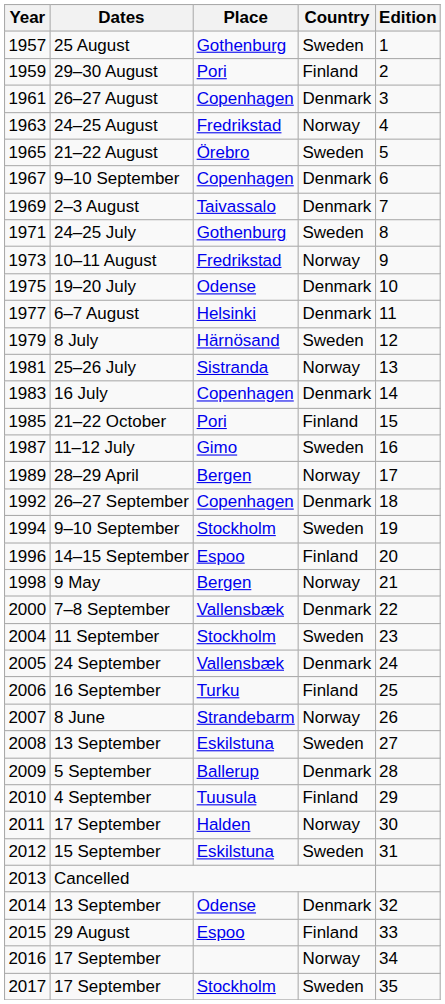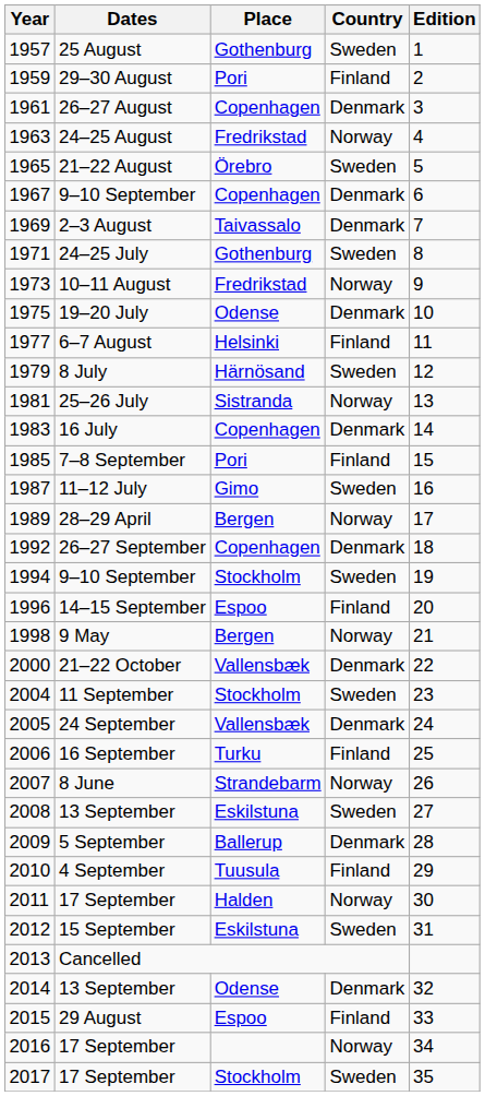 <table class="wikitable">
 <tr>
 <th>Year</th>
 <th>Dates</th>
 <th>Place</th>
 <th>Country</th>
 <th>Edition</th>
 </tr>
 <tr>
 <td>1957</td>
 <td>25 August</td>
 <td><a href='#'>Gothenburg</a></td>
 <td>Sweden</td>
 <td>1</td>
 </tr>
 <tr>
 <td>1959</td>
 <td>29–30 August</td>
 <td><a href='#'>Pori</a></td>
 <td>Finland</td>
 <td>2</td>
 </tr>
 <tr>
 <td>1961</td>
 <td>26–27 August</td>
 <td><a href='#'>Copenhagen</a></td>
 <td>Denmark</td>
 <td>3</td>
 </tr>
 <tr>
 <td>1963</td>
 <td>24–25 August</td>
 <td><a href='#'>Fredrikstad</a></td>
 <td>Norway</td>
 <td>4</td>
 </tr>
 <tr>
 <td>1965</td>
 <td>21–22 August</td>
 <td><a href='#'>Örebro</a></td>
 <td>Sweden</td>
 <td>5</td>
 </tr>
 <tr>
 <td>1967</td>
 <td>9–10 September</td>
 <td><a href='#'>Copenhagen</a></td>
 <td>Denmark</td>
 <td>6</td>
 </tr>
 <tr>
 <td>1969</td>
 <td>2–3 August</td>
 <td><a href='#'>Taivassalo</a></td>
 <td>Denmark</td>
 <td>7</td>
 </tr>
 <tr>
 <td>1971</td>
 <td>24–25 July</td>
 <td><a href='#'>Gothenburg</a></td>
 <td>Sweden</td>
 <td>8</td>
 </tr>
 <tr>
 <td>1973</td>
 <td>10–11 August</td>
 <td><a href='#'>Fredrikstad</a></td>
 <td>Norway</td>
 <td>9</td>
 </tr>
 <tr>
 <td>1975</td>
 <td>19–20 July</td>
 <td><a href='#'>Odense</a></td>
 <td>Denmark</td>
 <td>10</td>
 </tr>
 <tr>
 <td>1977</td>
 <td>6–7 August</td>
 <td><a href='#'>Helsinki</a></td>
-<td>Denmark</td>
+<td>Finland</td>
 <td>11</td>
 </tr>
 <tr>
 <td>1979</td>
 <td>8 July</td>
 <td><a href='#'>Härnösand</a></td>
 <td>Sweden</td>
 <td>12</td>
 </tr>
 <tr>
 <td>1981</td>
 <td>25–26 July</td>
 <td><a href='#'>Sistranda</a></td>
 <td>Norway</td>
 <td>13</td>
 </tr>
 <tr>
 <td>1983</td>
 <td>16 July</td>
 <td><a href='#'>Copenhagen</a></td>
 <td>Denmark</td>
 <td>14</td>
 </tr>
 <tr>
 <td>1985</td>
-<td>21–22 October</td>
+<td>7–8 September</td>
 <td><a href='#'>Pori</a></td>
 <td>Finland</td>
 <td>15</td>
 </tr>
 <tr>
 <td>1987</td>
 <td>11–12 July</td>
 <td><a href='#'>Gimo</a></td>
 <td>Sweden</td>
 <td>16</td>
 </tr>
 <tr>
 <td>1989</td>
 <td>28–29 April</td>
 <td><a href='#'>Bergen</a></td>
 <td>Norway</td>
 <td>17</td>
 </tr>
 <tr>
 <td>1992</td>
 <td>26–27 September</td>
 <td><a href='#'>Copenhagen</a></td>
 <td>Denmark</td>
 <td>18</td>
 </tr>
 <tr>
 <td>1994</td>
 <td>9–10 September</td>
 <td><a href='#'>Stockholm</a></td>
 <td>Sweden</td>
 <td>19</td>
 </tr>
 <tr>
 <td>1996</td>
 <td>14–15 September</td>
 <td><a href='#'>Espoo</a></td>
 <td>Finland</td>
 <td>20</td>
 </tr>
 <tr>
 <td>1998</td>
 <td>9 May</td>
 <td><a href='#'>Bergen</a></td>
 <td>Norway</td>
 <td>21</td>
 </tr>
 <tr>
 <td>2000</td>
-<td>7–8 September</td>
+<td>21–22 October</td>
 <td><a href='#'>Vallensbæk</a></td>
 <td>Denmark</td>
 <td>22</td>
 </tr>
 <tr>
 <td>2004</td>
 <td>11 September</td>
 <td><a href='#'>Stockholm</a></td>
 <td>Sweden</td>
 <td>23</td>
 </tr>
 <tr>
 <td>2005</td>
 <td>24 September</td>
 <td><a href='#'>Vallensbæk</a></td>
 <td>Denmark</td>
 <td>24</td>
 </tr>
 <tr>
 <td>2006</td>
 <td>16 September</td>
 <td><a href='#'>Turku</a></td>
 <td>Finland</td>
 <td>25</td>
 </tr>
 <tr>
 <td>2007</td>
 <td>8 June</td>
 <td><a href='#'>Strandebarm</a></td>
 <td>Norway</td>
 <td>26</td>
 </tr>
 <tr>
 <td>2008</td>
 <td>13 September</td>
 <td><a href='#'>Eskilstuna</a></td>
 <td>Sweden</td>
 <td>27</td>
 </tr>
 <tr>
 <td>2009</td>
 <td>5 September</td>
 <td><a href='#'>Ballerup</a></td>
 <td>Denmark</td>
 <td>28</td>
 </tr>
 <tr>
 <td>2010</td>
 <td>4 September</td>
 <td><a href='#'>Tuusula</a></td>
 <td>Finland</td>
 <td>29</td>
 </tr>
 <tr>
 <td>2011</td>
 <td>17 September</td>
 <td><a href='#'>Halden</a></td>
 <td>Norway</td>
 <td>30</td>
 </tr>
 <tr>
 <td>2012</td>
 <td>15 September</td>
 <td><a href='#'>Eskilstuna</a></td>
 <td>Sweden</td>
 <td>31</td>
 </tr>
 <tr>
 <td>2013</td>
 <td colspan=3>Cancelled</td>
 </tr>
 <tr>
 <td>2014</td>
 <td>13 September</td>
 <td><a href='#'>Odense</a></td>
 <td>Denmark</td>
 <td>32</td>
 </tr>
 <tr>
 <td>2015</td>
 <td>29 August</td>
 <td><a href='#'>Espoo</a></td>
 <td>Finland</td>
 <td>33</td>
 </tr>
 <tr>
 <td>2016</td>
 <td>17 September</td>
 <td></td>
 <td>Norway</td>
 <td>34</td>
 </tr>
 <tr>
 <td>2017</td>
 <td>17 September</td>
 <td><a href='#'>Stockholm</a></td>
 <td>Sweden</td>
 <td>35</td>
 </tr>
 </table>
